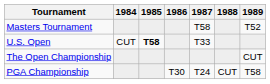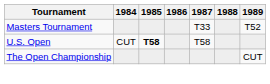 <table class="wikitable" style="font-size:95%;text-align:center;">
 <tr>
 <th>Tournament</th>
 <th>1984</th>
 <th>1985</th>
 <th>1986</th>
 <th>1987</th>
 <th>1988</th>
 <th>1989</th>
 </tr>
 <tr>
 <td align=left><a href='#'>Masters Tournament</a></td>
 <td style="background:#eeeeee;"></td>
 <td style="background:#eeeeee;"></td>
 <td style="background:#eeeeee;"></td>
-<td>T58</td>
+<td>T33</td>
 <td style="background:#eeeeee;"></td>
 <td>T52</td>
 </tr>
 <tr>
 <td align=left><a href='#'>U.S. Open</a></td>
 <td>CUT</td>
 <td><strong>T58</strong></td>
 <td style="background:#eeeeee;"></td>
-<td>T33</td>
+<td>T58</td>
 <td style="background:#eeeeee;"></td>
 <td style="background:#eeeeee;"></td>
 </tr>
 <tr>
 <td align=left><a href='#'>The Open Championship</a></td>
 <td style="background:#eeeeee;"></td>
 <td style="background:#eeeeee;"></td>
 <td style="background:#eeeeee;"></td>
 <td style="background:#eeeeee;"></td>
 <td style="background:#eeeeee;"></td>
 <td>CUT</td>
 </tr>
-<tr>
-<td align=left><a href='#'>PGA Championship</a></td>
-<td style="background:#eeeeee;"></td>
-<td style="background:#eeeeee;"></td>
-<td>T30</td>
-<td>T24</td>
-<td>CUT</td>
-<td>T58</td>
-</tr>
 </table>
